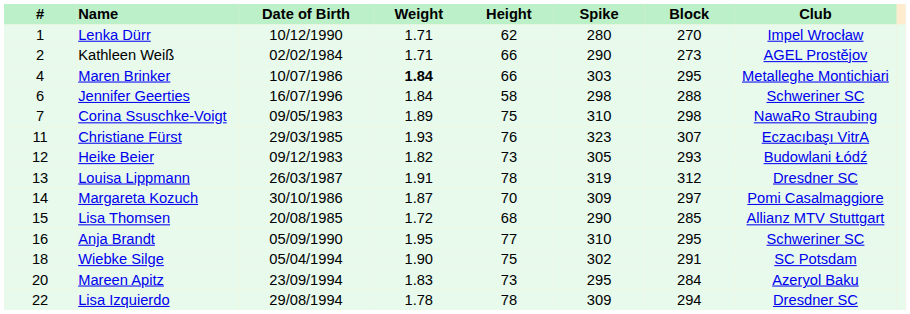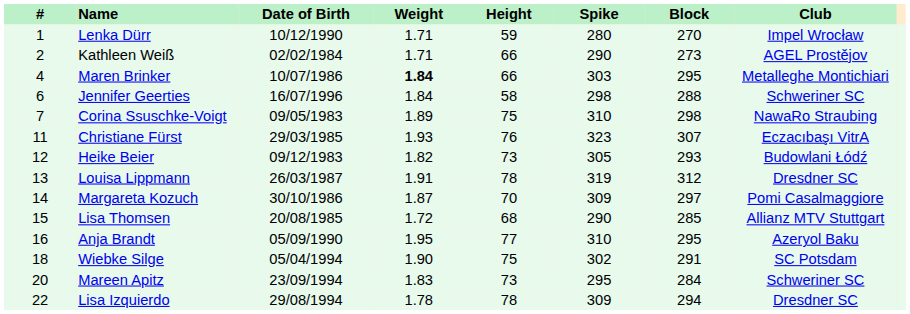 <table border=0 cellpadding=2 cellspacing=0  |- bgcolor=#FFECCE style="text-align:center; font-size:90%;" width=100%>
 <tr bgcolor=#BBF0C9>
 <th width=8%>#</th>
 <th width=18% align=left>Name</th>
 <th width=15%>Date of Birth</th>
 <th width=10%>Weight</th>
 <th width=10%>Height</th>
 <th width=10%>Spike</th>
 <th width=10%>Block</th>
 <th width=18%>Club</th>
 </tr>
 <tr bgcolor=#E7FAEC>
 <td>1</td>
 <td align=left><a href='#'>Lenka Dürr</a></td>
 <td>10/12/1990</td>
 <td>1.71</td>
-<td>62</td>
+<td>59</td>
 <td>280</td>
 <td>270</td>
 <td> <a href='#'>Impel Wrocław</a></td>
 <td></td>
 </tr>
 <tr bgcolor=#E7FAEC>
 <td>2</td>
 <td align=left>Kathleen Weiß</td>
 <td>02/02/1984</td>
 <td>1.71</td>
 <td>66</td>
 <td>290</td>
 <td>273</td>
 <td> <a href='#'>AGEL Prostějov</a></td>
 <td></td>
 </tr>
 <tr bgcolor=#E7FAEC>
 <td>4</td>
 <td align=left><a href='#'>Maren Brinker</a></td>
 <td>10/07/1986</td>
 <td><strong>1.84</strong></td>
 <td>66</td>
 <td>303</td>
 <td>295</td>
 <td> <a href='#'>Metalleghe Montichiari</a></td>
 <td></td>
 </tr>
 <tr bgcolor=#E7FAEC>
 <td>6</td>
 <td align=left><a href='#'>Jennifer Geerties</a></td>
 <td>16/07/1996</td>
 <td>1.84</td>
 <td>58</td>
 <td>298</td>
 <td>288</td>
 <td> <a href='#'>Schweriner SC</a></td>
 <td></td>
 </tr>
 <tr bgcolor=#E7FAEC>
 <td>7</td>
 <td align=left><a href='#'>Corina Ssuschke-Voigt</a></td>
 <td>09/05/1983</td>
 <td>1.89</td>
 <td>75</td>
 <td>310</td>
 <td>298</td>
 <td> <a href='#'>NawaRo Straubing</a></td>
 <td></td>
 </tr>
 <tr bgcolor=#E7FAEC>
 <td>11</td>
 <td align=left><a href='#'>Christiane Fürst</a></td>
 <td>29/03/1985</td>
 <td>1.93</td>
 <td>76</td>
 <td>323</td>
 <td>307</td>
 <td> <a href='#'>Eczacıbaşı VitrA</a></td>
 <td></td>
 </tr>
 <tr bgcolor=#E7FAEC>
 <td>12</td>
 <td align=left><a href='#'>Heike Beier</a></td>
 <td>09/12/1983</td>
 <td>1.82</td>
 <td>73</td>
 <td>305</td>
 <td>293</td>
 <td> <a href='#'>Budowlani Łódź</a></td>
 <td></td>
 </tr>
 <tr bgcolor=#E7FAEC>
 <td>13</td>
 <td align=left><a href='#'>Louisa Lippmann</a></td>
 <td>26/03/1987</td>
 <td>1.91</td>
 <td>78</td>
 <td>319</td>
 <td>312</td>
 <td> <a href='#'>Dresdner SC</a></td>
 <td></td>
 </tr>
 <tr bgcolor=#E7FAEC>
 <td>14</td>
 <td align=left><a href='#'>Margareta Kozuch</a></td>
 <td>30/10/1986</td>
 <td>1.87</td>
 <td>70</td>
 <td>309</td>
 <td>297</td>
 <td> <a href='#'>Pomi Casalmaggiore</a></td>
 <td></td>
 </tr>
 <tr bgcolor=#E7FAEC>
 <td>15</td>
 <td align=left><a href='#'>Lisa Thomsen</a></td>
 <td>20/08/1985</td>
 <td>1.72</td>
 <td>68</td>
 <td>290</td>
 <td>285</td>
 <td> <a href='#'>Allianz MTV Stuttgart</a></td>
 <td></td>
 </tr>
 <tr bgcolor=#E7FAEC>
 <td>16</td>
 <td align=left><a href='#'>Anja Brandt</a></td>
 <td>05/09/1990</td>
 <td>1.95</td>
 <td>77</td>
 <td>310</td>
 <td>295</td>
-<td> <a href='#'>Schweriner SC</a></td>
+<td> <a href='#'>Azeryol Baku</a></td>
 <td></td>
 </tr>
 <tr bgcolor=#E7FAEC>
 <td>18</td>
 <td align=left><a href='#'>Wiebke Silge</a></td>
 <td>05/04/1994</td>
 <td>1.90</td>
 <td>75</td>
 <td>302</td>
 <td>291</td>
 <td> <a href='#'>SC Potsdam</a></td>
 <td></td>
 </tr>
 <tr bgcolor=#E7FAEC>
 <td>20</td>
 <td align=left><a href='#'>Mareen Apitz</a></td>
 <td>23/09/1994</td>
 <td>1.83</td>
 <td>73</td>
 <td>295</td>
 <td>284</td>
-<td> <a href='#'>Azeryol Baku</a></td>
+<td> <a href='#'>Schweriner SC</a></td>
 <td></td>
 </tr>
 <tr bgcolor=#E7FAEC>
 <td>22</td>
 <td align=left><a href='#'>Lisa Izquierdo</a></td>
 <td>29/08/1994</td>
 <td>1.78</td>
 <td>78</td>
 <td>309</td>
 <td>294</td>
 <td> <a href='#'>Dresdner SC</a></td>
 <td></td>
 </tr>
 </table>
